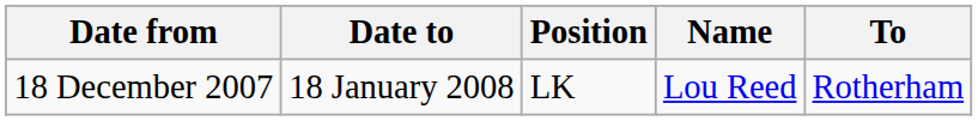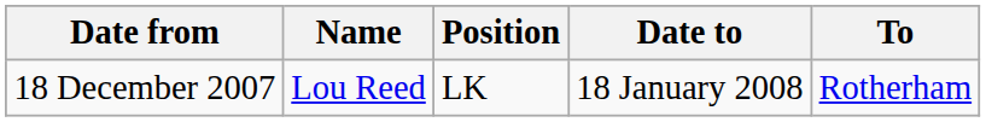 <table class="wikitable">
 <tr>
 <th>Date from</th>
+<th>Name</th>
+<th>Position</th>
 <th>Date to</th>
-<th>Position</th>
-<th>Name</th>
 <th>To</th>
 </tr>
 <tr>
 <td>18 December 2007</td>
+<td> <a href='#'>Lou Reed</a></td>
+<td>LK</td>
 <td>18 January 2008</td>
-<td>LK</td>
-<td> <a href='#'>Lou Reed</a></td>
 <td><a href='#'>Rotherham</a></td>
 </tr>
 </table>
